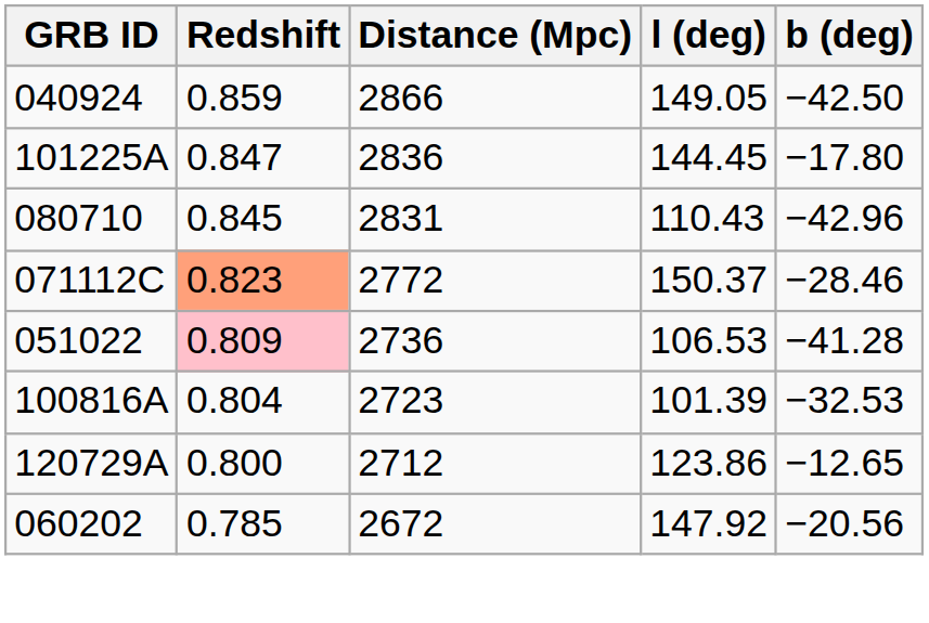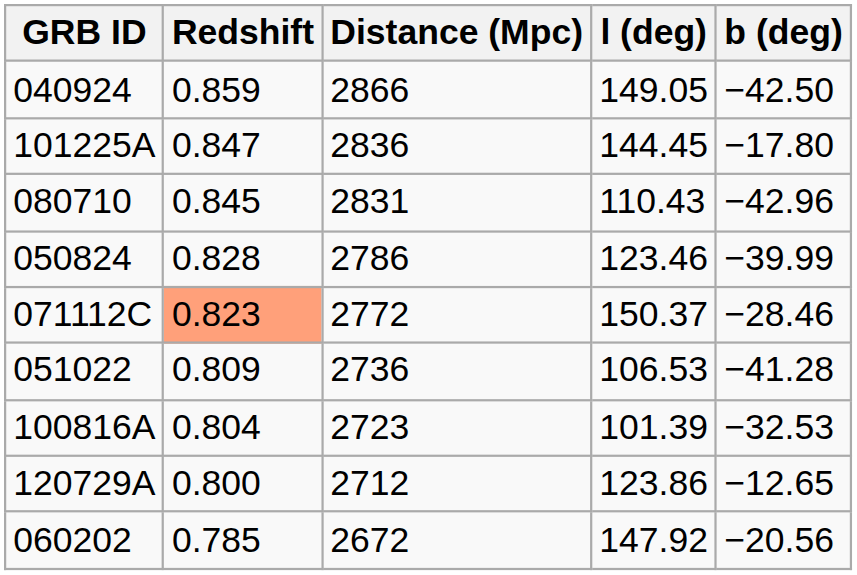 <table class="wikitable sortable">
 <tr>
 <th>GRB ID</th>
 <th>Redshift</th>
 <th>Distance (Mpc)</th>
 <th>l (deg)</th>
 <th>b (deg)</th>
 </tr>
 <tr>
 <td>040924</td>
 <td>0.859</td>
 <td>2866</td>
 <td>149.05</td>
 <td>−42.50</td>
 </tr>
 <tr>
 <td>101225A</td>
 <td>0.847</td>
 <td>2836</td>
 <td>144.45</td>
 <td>−17.80</td>
 </tr>
 <tr>
 <td>080710</td>
 <td>0.845</td>
 <td>2831</td>
 <td>110.43</td>
 <td>−42.96</td>
 </tr>
 <tr>
+<td>050824</td>
+<td>0.828</td>
+<td>2786</td>
+<td>123.46</td>
+<td>−39.99</td>
+</tr>
+<tr>
 <td>071112C</td>
 <td style="background: lightsalmon;">0.823</td>
 <td>2772</td>
 <td>150.37</td>
 <td>−28.46</td>
 </tr>
 <tr>
 <td>051022</td>
-<td style="background: pink;">0.809</td>
+<td>0.809</td>
 <td>2736</td>
 <td>106.53</td>
 <td>−41.28</td>
 </tr>
 <tr>
 <td>100816A</td>
 <td>0.804</td>
 <td>2723</td>
 <td>101.39</td>
 <td>−32.53</td>
 </tr>
 <tr>
 <td>120729A</td>
 <td>0.800</td>
 <td>2712</td>
 <td>123.86</td>
 <td>−12.65</td>
 </tr>
 <tr>
 <td>060202</td>
 <td>0.785</td>
 <td>2672</td>
 <td>147.92</td>
 <td>−20.56</td>
 </tr>
 </table>
